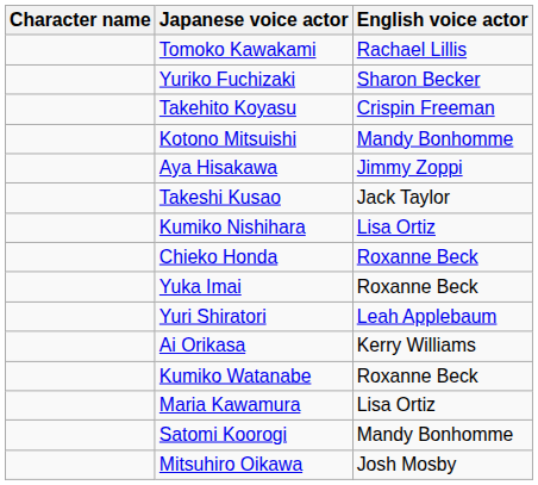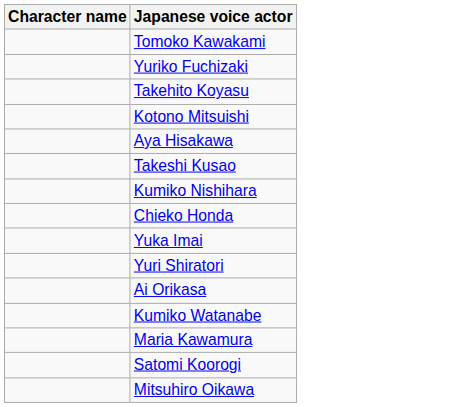 <table class="wikitable">
 <tr>
 <th>Character name</th>
 <th>Japanese voice actor</th>
-<th>English voice actor</th>
 </tr>
 <tr>
 <td></td>
 <td><a href='#'>Tomoko Kawakami</a></td>
-<td><a href='#'>Rachael Lillis</a></td>
 </tr>
 <tr>
 <td></td>
 <td><a href='#'>Yuriko Fuchizaki</a></td>
-<td><a href='#'>Sharon Becker</a></td>
 </tr>
 <tr>
 <td></td>
 <td><a href='#'>Takehito Koyasu</a></td>
-<td><a href='#'>Crispin Freeman</a></td>
 </tr>
 <tr>
 <td></td>
 <td><a href='#'>Kotono Mitsuishi</a></td>
-<td><a href='#'>Mandy Bonhomme</a></td>
 </tr>
 <tr>
 <td></td>
 <td><a href='#'>Aya Hisakawa</a></td>
-<td><a href='#'>Jimmy Zoppi</a></td>
 </tr>
 <tr>
 <td></td>
 <td><a href='#'>Takeshi Kusao</a></td>
-<td>Jack Taylor</td>
 </tr>
 <tr>
 <td></td>
 <td><a href='#'>Kumiko Nishihara</a></td>
-<td><a href='#'>Lisa Ortiz</a></td>
 </tr>
 <tr>
 <td></td>
 <td><a href='#'>Chieko Honda</a></td>
-<td><a href='#'>Roxanne Beck</a></td>
 </tr>
 <tr>
 <td></td>
 <td><a href='#'>Yuka Imai</a></td>
-<td>Roxanne Beck</td>
 </tr>
 <tr>
 <td></td>
 <td><a href='#'>Yuri Shiratori</a></td>
-<td><a href='#'>Leah Applebaum</a></td>
 </tr>
 <tr>
 <td></td>
 <td><a href='#'>Ai Orikasa</a></td>
-<td>Kerry Williams</td>
 </tr>
 <tr>
 <td></td>
 <td><a href='#'>Kumiko Watanabe</a></td>
-<td>Roxanne Beck</td>
 </tr>
 <tr>
 <td></td>
 <td><a href='#'>Maria Kawamura</a></td>
-<td>Lisa Ortiz</td>
 </tr>
 <tr>
 <td></td>
 <td><a href='#'>Satomi Koorogi</a></td>
-<td>Mandy Bonhomme</td>
 </tr>
 <tr>
 <td></td>
 <td><a href='#'>Mitsuhiro Oikawa</a></td>
-<td>Josh Mosby</td>
 </tr>
 </table>
